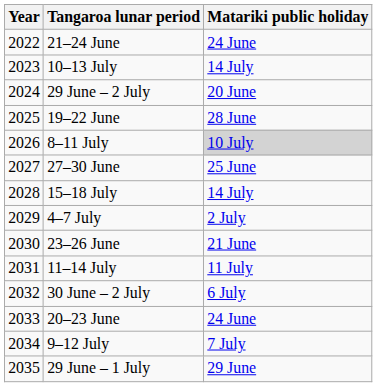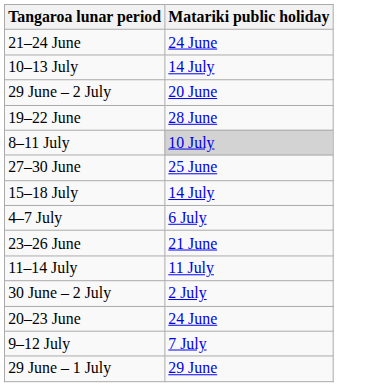 <table class="wikitable">
 <tr>
-<th>Year</th>
 <th>Tangaroa lunar period</th>
 <th>Matariki public holiday</th>
 </tr>
 <tr>
-<td>2022</td>
 <td>21–24 June</td>
 <td><a href='#'>24 June</a></td>
 </tr>
 <tr>
-<td>2023</td>
 <td>10–13 July</td>
 <td><a href='#'>14 July</a></td>
 </tr>
 <tr>
-<td>2024</td>
 <td>29 June – 2 July</td>
 <td><a href='#'>20 June</a></td>
 </tr>
 <tr>
-<td>2025</td>
 <td>19–22 June</td>
 <td><a href='#'>28 June</a></td>
 </tr>
 <tr>
-<td>2026</td>
 <td>8–11 July</td>
 <td style="background: lightgrey;"><a href='#'>10 July</a></td>
 </tr>
 <tr>
-<td>2027</td>
 <td>27–30 June</td>
 <td><a href='#'>25 June</a></td>
 </tr>
 <tr>
-<td>2028</td>
 <td>15–18 July</td>
 <td><a href='#'>14 July</a></td>
 </tr>
 <tr>
-<td>2029</td>
 <td>4–7 July</td>
-<td><a href='#'>2 July</a></td>
+<td><a href='#'>6 July</a></td>
 </tr>
 <tr>
-<td>2030</td>
 <td>23–26 June</td>
 <td><a href='#'>21 June</a></td>
 </tr>
 <tr>
-<td>2031</td>
 <td>11–14 July</td>
 <td><a href='#'>11 July</a></td>
 </tr>
 <tr>
-<td>2032</td>
 <td>30 June – 2 July</td>
-<td><a href='#'>6 July</a></td>
+<td><a href='#'>2 July</a></td>
 </tr>
 <tr>
-<td>2033</td>
 <td>20–23 June</td>
 <td><a href='#'>24 June</a></td>
 </tr>
 <tr>
-<td>2034</td>
 <td>9–12 July</td>
 <td><a href='#'>7 July</a></td>
 </tr>
 <tr>
-<td>2035</td>
 <td>29 June – 1 July</td>
 <td><a href='#'>29 June</a></td>
 </tr>
 </table>
